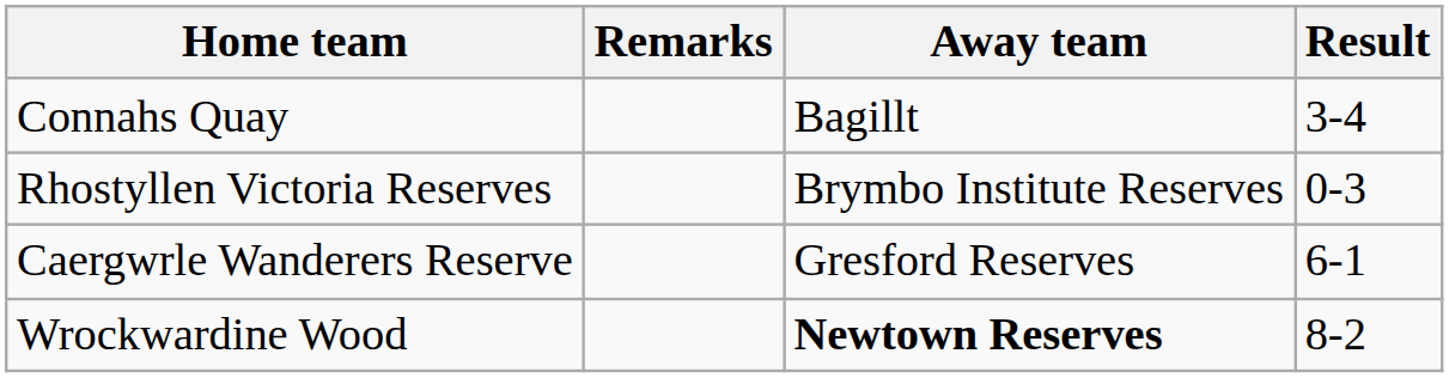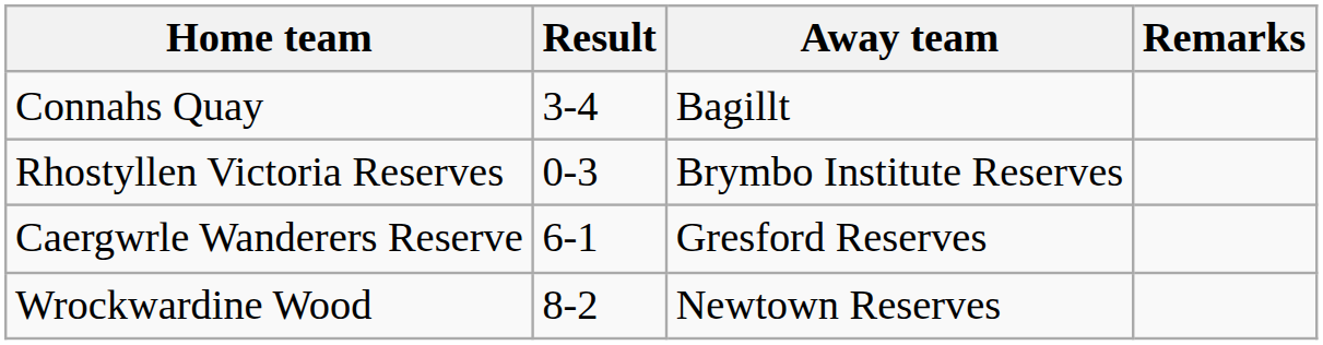 <table class="wikitable">
 <tr>
 <th>Home team</th>
+<th>Result</th>
+<th>Away team</th>
 <th>Remarks</th>
-<th>Away team</th>
-<th>Result</th>
 </tr>
 <tr>
 <td>Connahs Quay</td>
+<td>3-4</td>
+<td>Bagillt</td>
 <td></td>
-<td>Bagillt</td>
-<td>3-4</td>
 </tr>
 <tr>
 <td>Rhostyllen Victoria Reserves</td>
+<td>0-3</td>
+<td>Brymbo Institute Reserves</td>
 <td></td>
-<td>Brymbo Institute Reserves</td>
-<td>0-3</td>
 </tr>
 <tr>
 <td>Caergwrle Wanderers Reserve</td>
+<td>6-1</td>
+<td>Gresford Reserves</td>
 <td></td>
-<td>Gresford Reserves</td>
-<td>6-1</td>
 </tr>
 <tr>
 <td> Wrockwardine Wood</td>
+<td>8-2</td>
+<td>Newtown Reserves</td>
 <td></td>
-<td><strong>Newtown Reserves</strong></td>
-<td>8-2</td>
 </tr>
 </table>
